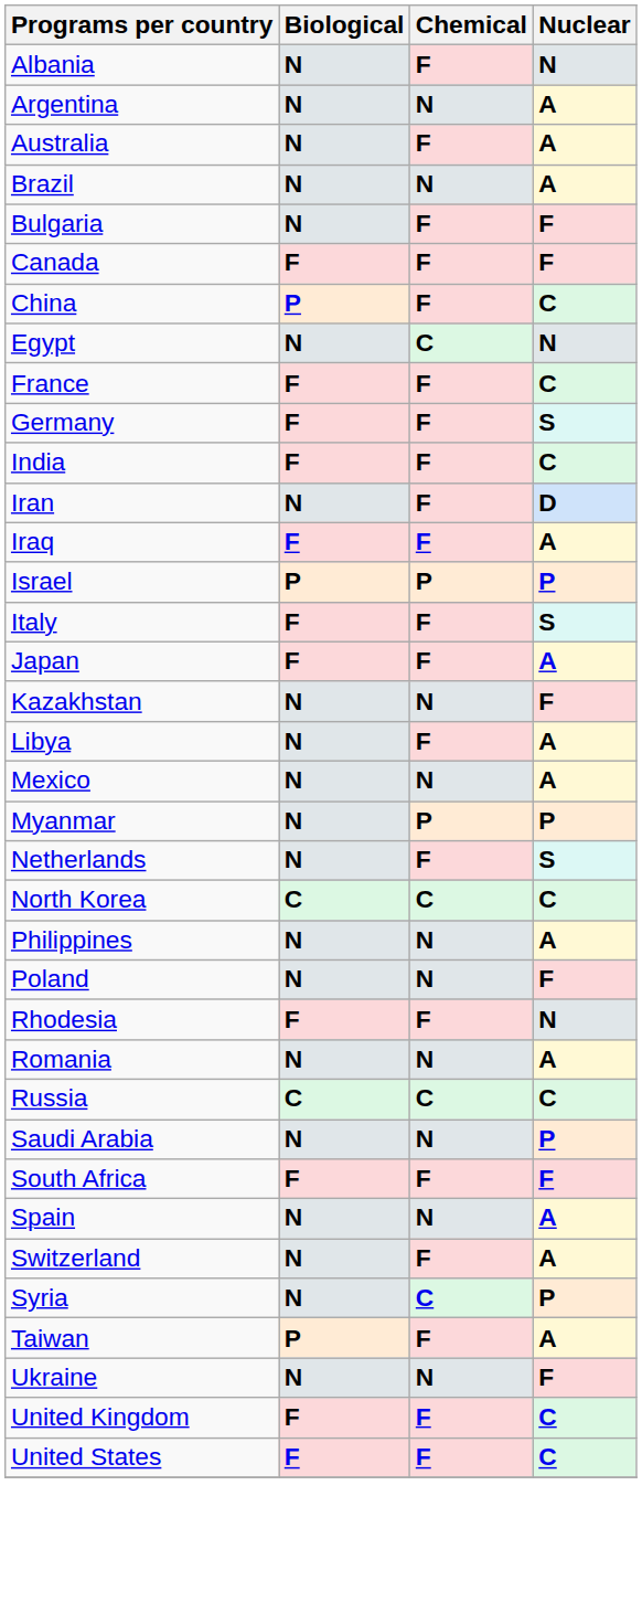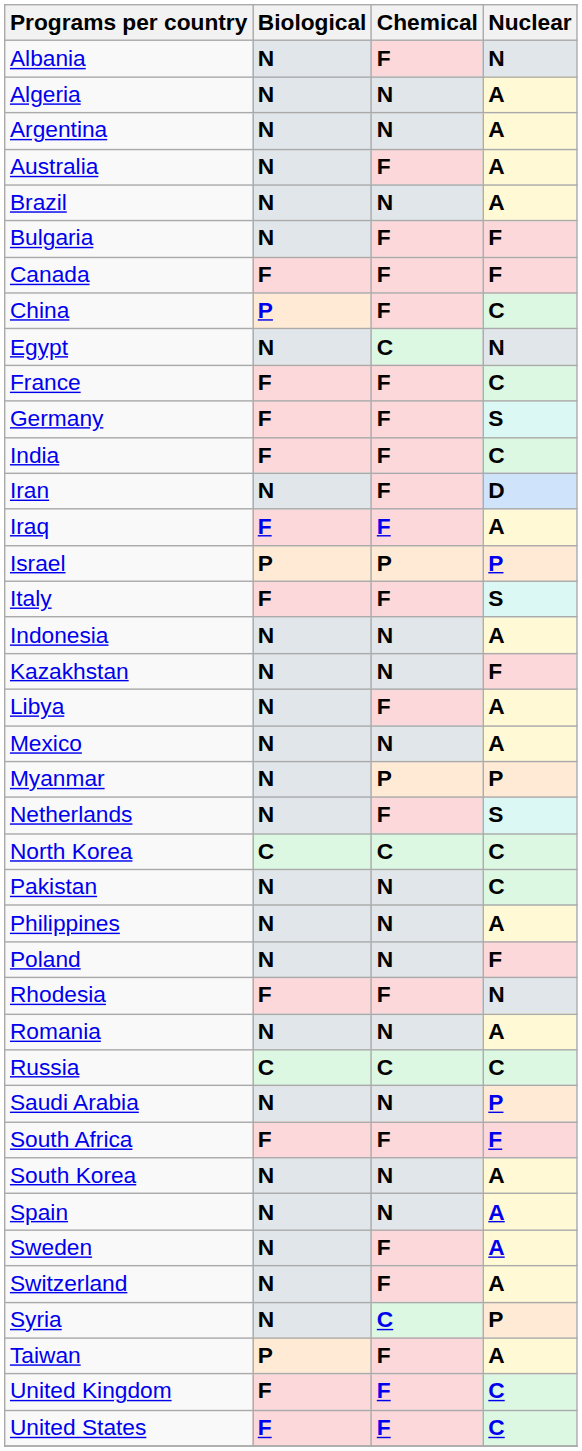 <table class="wikitable sortable">
 <tr>
 <th>Programs per country</th>
 <th>Biological</th>
 <th>Chemical</th>
 <th>Nuclear</th>
 </tr>
 <tr>
 <td><a href='#'>Albania</a></td>
 <td bgcolor=#E0E6E9><strong>N</strong></td>
 <td bgcolor=#FCD8DA><strong>F</strong></td>
 <td bgcolor=#E0E6E9><strong>N</strong></td>
+</tr>
+<tr>
+<td><a href='#'>Algeria</a></td>
+<td bgcolor=#E0E6E9><strong>N</strong></td>
+<td bgcolor=#E0E6E9><strong>N</strong></td>
+<td bgcolor=#FFF9D5><strong>A</strong></td>
 </tr>
 <tr>
 <td><a href='#'>Argentina</a></td>
 <td bgcolor=#E0E6E9><strong>N</strong></td>
 <td bgcolor=#E0E6E9><strong>N</strong></td>
 <td bgcolor=#FFF9D5><strong>A</strong></td>
 </tr>
 <tr>
 <td><a href='#'>Australia</a></td>
 <td bgcolor=#E0E6E9><strong>N</strong></td>
 <td bgcolor=#FCD8DA><strong>F</strong></td>
 <td bgcolor=#FFF9D5><strong>A</strong></td>
 </tr>
 <tr>
 <td><a href='#'>Brazil</a></td>
 <td bgcolor=#E0E6E9><strong>N</strong></td>
 <td bgcolor=#E0E6E9><strong>N</strong></td>
 <td bgcolor=#FFF9D5><strong>A</strong></td>
 </tr>
 <tr>
 <td><a href='#'>Bulgaria</a></td>
 <td bgcolor=#E0E6E9><strong>N</strong></td>
 <td bgcolor=#FCD8DA><strong>F</strong></td>
 <td bgcolor=#FCD8DA><strong>F</strong></td>
 </tr>
 <tr>
 <td><a href='#'>Canada</a></td>
 <td bgcolor=#FCD8DA><strong>F</strong></td>
 <td bgcolor=#FCD8DA><strong>F</strong></td>
 <td bgcolor=#FCD8DA><strong>F</strong></td>
 </tr>
 <tr>
 <td><a href='#'>China</a></td>
 <td bgcolor=#FFEBD5><strong><a href='#'>P</a></strong></td>
 <td bgcolor=#FCD8DA><strong>F</strong></td>
 <td bgcolor=#DCF8E3><strong>C</strong></td>
 </tr>
 <tr>
 <td><a href='#'>Egypt</a></td>
 <td bgcolor=#E0E6E9><strong>N</strong></td>
 <td bgcolor=#DCF8E3><strong>C</strong></td>
 <td bgcolor=#E0E6E9><strong>N</strong></td>
 </tr>
 <tr>
 <td><a href='#'>France</a></td>
 <td bgcolor=#FCD8DA><strong>F</strong></td>
 <td bgcolor=#FCD8DA><strong>F</strong></td>
 <td bgcolor=#DCF8E3><strong>C</strong></td>
 </tr>
 <tr>
 <td><a href='#'>Germany</a></td>
 <td bgcolor=#FCD8DA><strong>F</strong></td>
 <td bgcolor=#FCD8DA><strong>F</strong></td>
 <td bgcolor=#DCF8F5><strong>S</strong></td>
 </tr>
 <tr>
 <td><a href='#'>India</a></td>
 <td bgcolor=#FCD8DA><strong>F</strong></td>
 <td bgcolor=#FCD8DA><strong>F</strong></td>
 <td bgcolor=#DCF8E3><strong>C</strong></td>
 </tr>
 <tr>
 <td><a href='#'>Iran</a></td>
 <td bgcolor=#E0E6E9><strong>N</strong></td>
 <td bgcolor=#FCD8DA><strong>F</strong></td>
 <td bgcolor=#CFE3FA><strong>D</strong></td>
 </tr>
 <tr>
 <td><a href='#'>Iraq</a></td>
 <td bgcolor=#FCD8DA><strong><a href='#'>F</a></strong></td>
 <td bgcolor=#FCD8DA><strong><a href='#'>F</a></strong></td>
 <td bgcolor=#FFF9D5><strong>A</strong></td>
 </tr>
 <tr>
 <td><a href='#'>Israel</a></td>
 <td bgcolor=#FFEBD5><strong>P</strong></td>
 <td bgcolor=#FFEBD5><strong>P</strong></td>
 <td bgcolor=#FFEBD5><strong><a href='#'>P</a></strong></td>
 </tr>
 <tr>
 <td><a href='#'>Italy</a></td>
 <td bgcolor=#FCD8DA><strong>F</strong></td>
 <td bgcolor=#FCD8DA><strong>F</strong></td>
 <td bgcolor=#DCF8F5><strong>S</strong></td>
 </tr>
 <tr>
-<td><a href='#'>Japan</a></td>
-<td bgcolor=#FCD8DA><strong>F</strong></td>
-<td bgcolor=#FCD8DA><strong>F</strong></td>
-<td bgcolor=#FFF9D5><strong><a href='#'>A</a></strong></td>
+<td><a href='#'>Indonesia</a></td>
+<td bgcolor=#E0E6E9><strong>N</strong></td>
+<td bgcolor=#E0E6E9><strong>N</strong></td>
+<td bgcolor=#FFF9D5><strong>A</strong></td>
 </tr>
 <tr>
 <td><a href='#'>Kazakhstan</a></td>
 <td bgcolor=#E0E6E9><strong>N</strong></td>
 <td bgcolor=#E0E6E9><strong>N</strong></td>
 <td bgcolor=#FCD8DA><strong>F</strong></td>
 </tr>
 <tr>
 <td><a href='#'>Libya</a></td>
 <td bgcolor=#E0E6E9><strong>N</strong></td>
 <td bgcolor=#FCD8DA><strong>F</strong></td>
 <td bgcolor=#FFF9D5><strong>A</strong></td>
 </tr>
 <tr>
 <td><a href='#'>Mexico</a></td>
 <td bgcolor=#E0E6E9><strong>N</strong></td>
 <td bgcolor=#E0E6E9><strong>N</strong></td>
 <td bgcolor=#FFF9D5><strong>A</strong></td>
 </tr>
 <tr>
 <td><a href='#'>Myanmar</a></td>
 <td bgcolor=#E0E6E9><strong>N</strong></td>
 <td bgcolor=#FFEBD5><strong>P</strong></td>
 <td bgcolor=#FFEBD5><strong>P</strong></td>
 </tr>
 <tr>
 <td><a href='#'>Netherlands</a></td>
 <td bgcolor=#E0E6E9><strong>N</strong></td>
 <td bgcolor=#FCD8DA><strong>F</strong></td>
 <td bgcolor=#DCF8F5><strong>S</strong></td>
 </tr>
 <tr>
 <td><a href='#'>North Korea</a></td>
 <td bgcolor=#DCF8E3><strong>C</strong></td>
 <td bgcolor=#DCF8E3><strong>C</strong></td>
+<td bgcolor=#DCF8E3><strong>C</strong></td>
+</tr>
+<tr>
+<td><a href='#'>Pakistan</a></td>
+<td bgcolor=#E0E6E9><strong>N</strong></td>
+<td bgcolor=#E0E6E9><strong>N</strong></td>
 <td bgcolor=#DCF8E3><strong>C</strong></td>
 </tr>
 <tr>
 <td><a href='#'>Philippines</a></td>
 <td bgcolor=#E0E6E9><strong>N</strong></td>
 <td bgcolor=#E0E6E9><strong>N</strong></td>
 <td bgcolor=#FFF9D5><strong>A</strong></td>
 </tr>
 <tr>
 <td><a href='#'>Poland</a></td>
 <td bgcolor=#E0E6E9><strong>N</strong></td>
 <td bgcolor=#E0E6E9><strong>N</strong></td>
 <td bgcolor=#FCD8DA><strong>F</strong></td>
 </tr>
 <tr>
 <td><a href='#'>Rhodesia</a></td>
 <td bgcolor=#FCD8DA><strong>F</strong></td>
 <td bgcolor=#FCD8DA><strong>F</strong></td>
 <td bgcolor=#E0E6E9><strong>N</strong></td>
 </tr>
 <tr>
 <td><a href='#'>Romania</a></td>
 <td bgcolor=#E0E6E9><strong>N</strong></td>
 <td bgcolor=#E0E6E9><strong>N</strong></td>
 <td bgcolor=#FFF9D5><strong>A</strong></td>
 </tr>
 <tr>
 <td><a href='#'>Russia</a></td>
 <td bgcolor=#DCF8E3><strong>C</strong></td>
 <td bgcolor=#DCF8E3><strong>C</strong></td>
 <td bgcolor=#DCF8E3><strong>C</strong></td>
 </tr>
 <tr>
 <td><a href='#'>Saudi Arabia</a></td>
 <td bgcolor=#E0E6E9><strong>N</strong></td>
 <td bgcolor=#E0E6E9><strong>N</strong></td>
 <td bgcolor=#FFEBD5><strong><a href='#'>P</a></strong></td>
 </tr>
 <tr>
 <td><a href='#'>South Africa</a></td>
 <td bgcolor=#FCD8DA><strong>F</strong></td>
 <td bgcolor=#FCD8DA><strong>F</strong></td>
 <td bgcolor=#FCD8DA><strong><a href='#'>F</a></strong></td>
 </tr>
 <tr>
+<td><a href='#'>South Korea</a></td>
+<td bgcolor=#E0E6E9><strong>N</strong></td>
+<td bgcolor=#E0E6E9><strong>N</strong></td>
+<td bgcolor=#FFF9D5><strong>A</strong></td>
+</tr>
+<tr>
 <td><a href='#'>Spain</a></td>
 <td bgcolor=#E0E6E9><strong>N</strong></td>
 <td bgcolor=#E0E6E9><strong>N</strong></td>
+<td bgcolor=#FFF9D5><strong><a href='#'>A</a></strong></td>
+</tr>
+<tr>
+<td><a href='#'>Sweden</a></td>
+<td bgcolor=#E0E6E9><strong>N</strong></td>
+<td bgcolor=#FCD8DA><strong>F</strong></td>
 <td bgcolor=#FFF9D5><strong><a href='#'>A</a></strong></td>
 </tr>
 <tr>
 <td><a href='#'>Switzerland</a></td>
 <td bgcolor=#E0E6E9><strong>N</strong></td>
 <td bgcolor=#FCD8DA><strong>F</strong></td>
 <td bgcolor=#FFF9D5><strong>A</strong></td>
 </tr>
 <tr>
 <td><a href='#'>Syria</a></td>
 <td bgcolor=#E0E6E9><strong>N</strong></td>
 <td bgcolor=#DCF8E3><strong><a href='#'>C</a></strong></td>
 <td bgcolor=#FFEBD5><strong>P</strong></td>
 </tr>
 <tr>
 <td><a href='#'>Taiwan</a></td>
 <td bgcolor=#FFEBD5><strong>P</strong></td>
 <td bgcolor=#FCD8DA><strong>F</strong></td>
 <td bgcolor=#FFF9D5><strong>A</strong></td>
 </tr>
 <tr>
-<td><a href='#'>Ukraine</a></td>
-<td bgcolor=#E0E6E9><strong>N</strong></td>
-<td bgcolor=#E0E6E9><strong>N</strong></td>
-<td bgcolor=#FCD8DA><strong>F</strong></td>
-</tr>
-<tr>
 <td><a href='#'>United Kingdom</a></td>
 <td bgcolor=#FCD8DA><strong>F</strong></td>
 <td bgcolor=#FCD8DA><strong><a href='#'>F</a></strong></td>
 <td bgcolor=#DCF8E3><strong><a href='#'>C</a></strong></td>
 </tr>
 <tr>
 <td><a href='#'>United States</a></td>
 <td bgcolor=#FCD8DA><strong><a href='#'>F</a></strong></td>
 <td bgcolor=#FCD8DA><strong><a href='#'>F</a></strong></td>
 <td bgcolor=#DCF8E3><strong><a href='#'>C</a></strong></td>
 </tr>
 <tr>
 </tr>
 </table>
